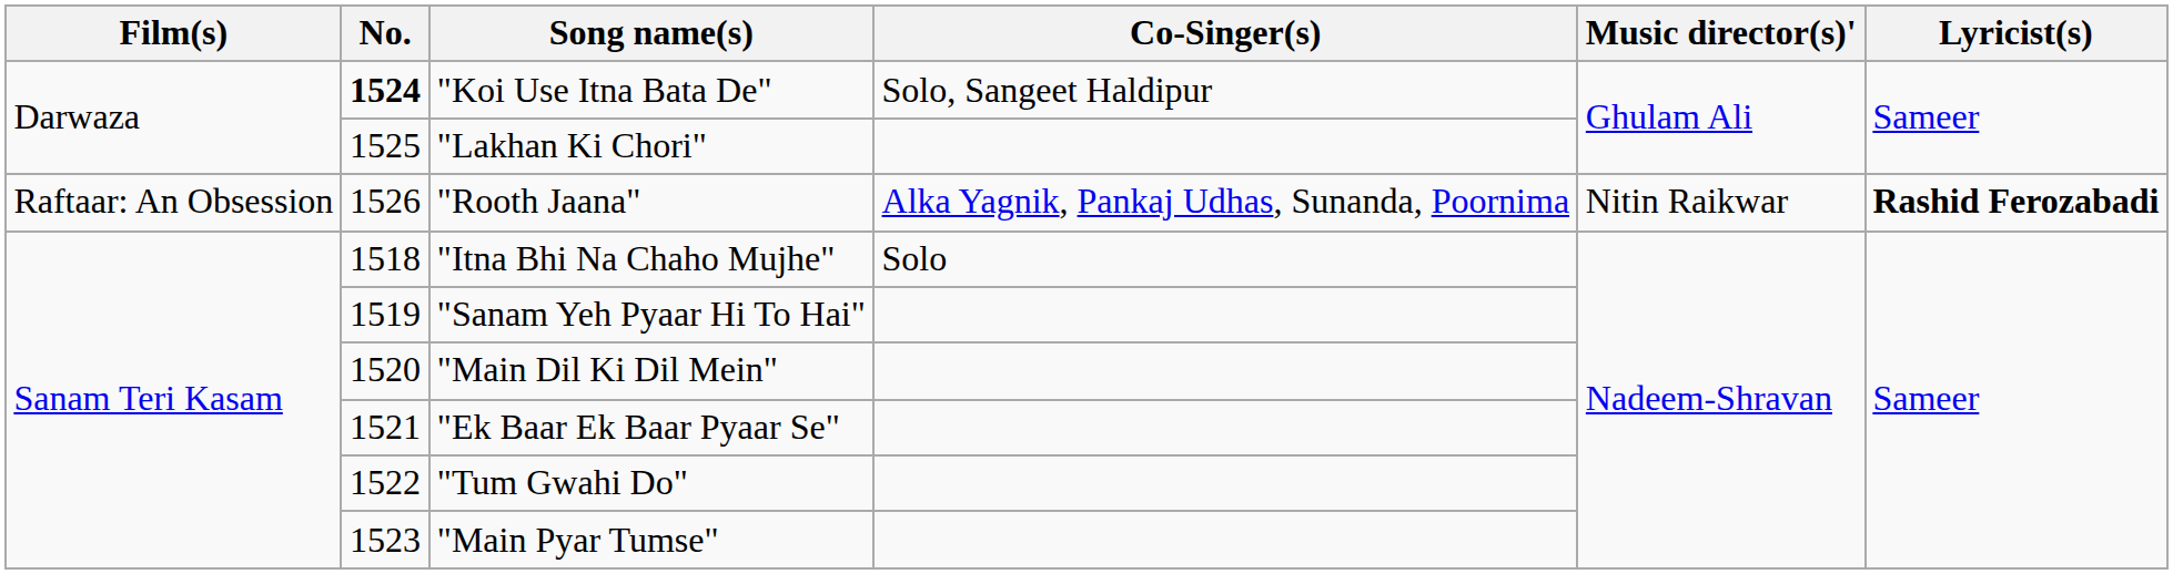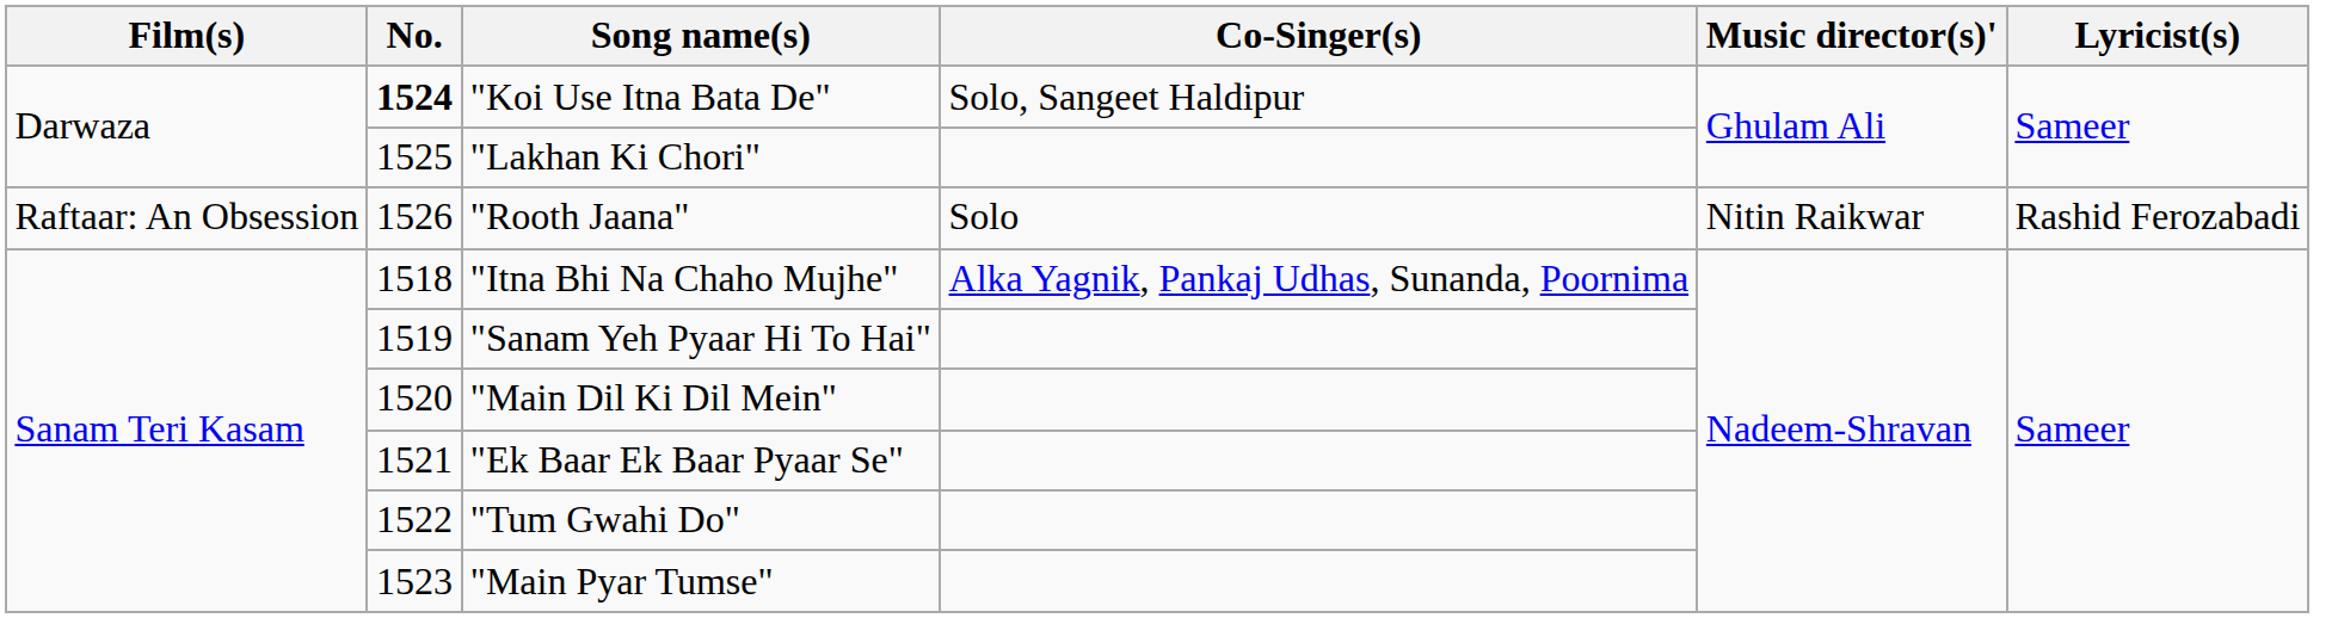 <table class="wikitable sortable">
 <tr>
 <th>Film(s)</th>
 <th>No.</th>
 <th>Song name(s)</th>
 <th>Co-Singer(s)</th>
 <th>Music director(s)'</th>
 <th>Lyricist(s)</th>
 </tr>
 <tr>
 <td rowspan="2">Darwaza</td>
 <td><strong>1524</strong></td>
 <td>"Koi Use Itna Bata De"</td>
 <td>Solo, Sangeet Haldipur</td>
 <td rowspan="2"><a href='#'>Ghulam Ali</a></td>
 <td rowspan="2"><a href='#'>Sameer</a></td>
 </tr>
 <tr>
 <td>1525</td>
 <td>"Lakhan Ki Chori"</td>
 <td></td>
 </tr>
 <tr>
 <td>Raftaar: An Obsession</td>
 <td>1526</td>
 <td>"Rooth Jaana"</td>
-<td><a href='#'>Alka Yagnik</a>, <a href='#'>Pankaj Udhas</a>, Sunanda, <a href='#'>Poornima</a></td>
+<td>Solo</td>
 <td>Nitin Raikwar</td>
-<td><strong>Rashid Ferozabadi</strong></td>
+<td>Rashid Ferozabadi</td>
 </tr>
 <tr>
 <td rowspan="6"><a href='#'>Sanam Teri Kasam</a></td>
 <td>1518</td>
 <td>"Itna Bhi Na Chaho Mujhe"</td>
-<td>Solo</td>
+<td><a href='#'>Alka Yagnik</a>, <a href='#'>Pankaj Udhas</a>, Sunanda, <a href='#'>Poornima</a></td>
 <td rowspan="6"><a href='#'>Nadeem-Shravan</a></td>
 <td rowspan="6"><a href='#'>Sameer</a></td>
 </tr>
 <tr>
 <td>1519</td>
 <td>"Sanam Yeh Pyaar Hi To Hai"</td>
 <td></td>
 </tr>
 <tr>
 <td>1520</td>
 <td>"Main Dil Ki Dil Mein"</td>
 <td></td>
 </tr>
 <tr>
 <td>1521</td>
 <td>"Ek Baar Ek Baar Pyaar Se"</td>
 <td></td>
 </tr>
 <tr>
 <td>1522</td>
 <td>"Tum Gwahi Do"</td>
 <td></td>
 </tr>
 <tr>
 <td>1523</td>
 <td>"Main Pyar Tumse"</td>
 <td></td>
 </tr>
 <tr>
 </tr>
 </table>
